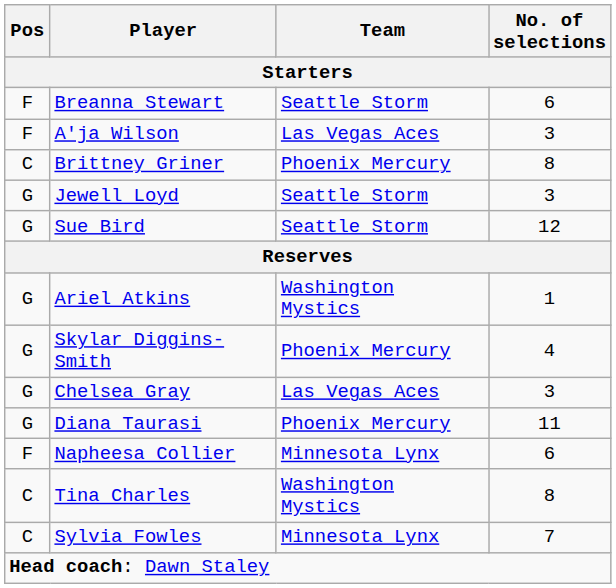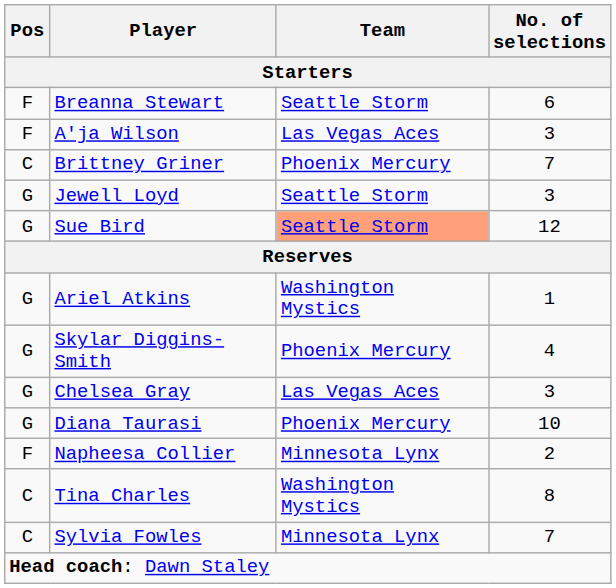 <table class="wikitable" style="text-align:center">
 <tr>
 <th scope="col" width="25px">Pos</th>
 <th scope="col" width="150px">Player</th>
 <th scope="col" width="140px">Team</th>
 <th scope="col" width="75px">No. of selections</th>
 </tr>
 <tr>
 <th scope="col" colspan="5">Starters</th>
 </tr>
 <tr>
 <td>F</td>
 <td style="text-align:left"><a href='#'>Breanna Stewart</a></td>
 <td style="text-align:left"><a href='#'>Seattle Storm</a></td>
 <td>6</td>
 </tr>
 <tr>
 <td>F</td>
 <td style="text-align:left"><a href='#'>A'ja Wilson</a></td>
 <td style="text-align:left"><a href='#'>Las Vegas Aces</a></td>
 <td>3</td>
 </tr>
 <tr>
 <td>C</td>
 <td style="text-align:left"><a href='#'>Brittney Griner</a></td>
 <td style="text-align:left"><a href='#'>Phoenix Mercury</a></td>
-<td>8</td>
+<td>7</td>
 </tr>
 <tr>
 <td>G</td>
 <td style="text-align:left"><a href='#'>Jewell Loyd</a></td>
 <td style="text-align:left"><a href='#'>Seattle Storm</a></td>
 <td>3</td>
 </tr>
 <tr>
 <td>G</td>
 <td style="text-align:left"><a href='#'>Sue Bird</a></td>
-<td style="text-align:left"><a href='#'>Seattle Storm</a></td>
+<td style="background: lightsalmon; text-align:left"><a href='#'>Seattle Storm</a></td>
 <td>12</td>
 </tr>
 <tr>
 <th scope="col" colspan="5">Reserves</th>
 </tr>
 <tr>
 <td>G</td>
 <td style="text-align:left"><a href='#'>Ariel Atkins</a></td>
 <td style="text-align:left"><a href='#'>Washington Mystics</a></td>
 <td>1</td>
 </tr>
 <tr>
 <td>G</td>
 <td style="text-align:left"><a href='#'>Skylar Diggins-Smith</a></td>
 <td style="text-align:left"><a href='#'>Phoenix Mercury</a></td>
 <td>4</td>
 </tr>
 <tr>
 <td>G</td>
 <td style="text-align:left"><a href='#'>Chelsea Gray</a></td>
 <td style="text-align:left"><a href='#'>Las Vegas Aces</a></td>
 <td>3</td>
 </tr>
 <tr>
 <td>G</td>
 <td style="text-align:left"><a href='#'>Diana Taurasi</a></td>
 <td style="text-align:left"><a href='#'>Phoenix Mercury</a></td>
-<td>11</td>
+<td>10</td>
 </tr>
 <tr>
 <td>F</td>
 <td style="text-align:left"><a href='#'>Napheesa Collier</a></td>
 <td style="text-align:left"><a href='#'>Minnesota Lynx</a></td>
-<td>6</td>
+<td>2</td>
 </tr>
 <tr>
 <td>C</td>
 <td style="text-align:left"><a href='#'>Tina Charles</a></td>
 <td style="text-align:left"><a href='#'>Washington Mystics</a></td>
 <td>8</td>
 </tr>
 <tr>
 <td>C</td>
 <td style="text-align:left"><a href='#'>Sylvia Fowles</a></td>
 <td style="text-align:left"><a href='#'>Minnesota Lynx</a></td>
 <td>7</td>
 </tr>
 <tr>
 <td style="text-align:left" colspan="5"><strong>Head coach</strong>: <a href='#'>Dawn Staley</a></td>
 </tr>
 </table>
